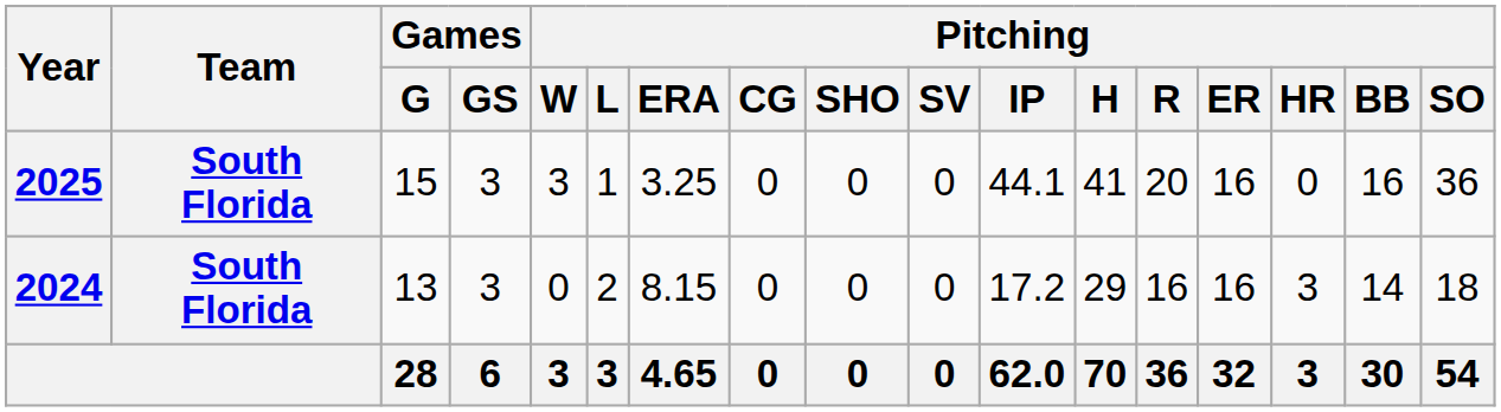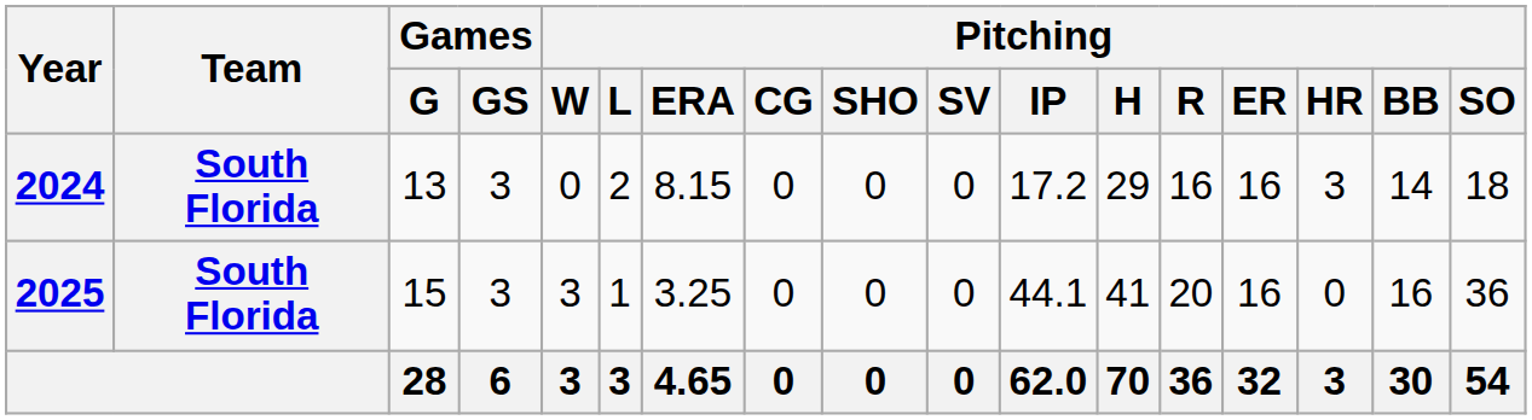 <table class="wikitable" style="text-align:center;">
 <tr>
 <th rowspan="2">Year</th>
 <th rowspan="2">Team</th>
 <th colspan="2">Games</th>
 <th colspan="13">Pitching</th>
 </tr>
 <tr>
 <th>G</th>
 <th>GS</th>
 <th>W</th>
 <th>L</th>
 <th>ERA</th>
 <th>CG</th>
 <th>SHO</th>
 <th>SV</th>
 <th>IP</th>
 <th>H</th>
 <th>R</th>
 <th>ER</th>
 <th>HR</th>
 <th>BB</th>
 <th>SO</th>
 </tr>
 <tr>
+<th><a href='#'>2024</a></th>
+<th><a href='#'>South Florida</a></th>
+<td>13</td>
+<td>3</td>
+<td>0</td>
+<td>2</td>
+<td>8.15</td>
+<td>0</td>
+<td>0</td>
+<td>0</td>
+<td>17.2</td>
+<td>29</td>
+<td>16</td>
+<td>16</td>
+<td>3</td>
+<td>14</td>
+<td>18</td>
+</tr>
+<tr>
 <th><a href='#'>2025</a></th>
 <th><a href='#'>South Florida</a></th>
 <td>15</td>
 <td>3</td>
 <td>3</td>
 <td>1</td>
 <td>3.25</td>
 <td>0</td>
 <td>0</td>
 <td>0</td>
 <td>44.1</td>
 <td>41</td>
 <td>20</td>
 <td>16</td>
 <td>0</td>
 <td>16</td>
 <td>36</td>
-</tr>
-<tr>
-<th><a href='#'>2024</a></th>
-<th><a href='#'>South Florida</a></th>
-<td>13</td>
-<td>3</td>
-<td>0</td>
-<td>2</td>
-<td>8.15</td>
-<td>0</td>
-<td>0</td>
-<td>0</td>
-<td>17.2</td>
-<td>29</td>
-<td>16</td>
-<td>16</td>
-<td>3</td>
-<td>14</td>
-<td>18</td>
 </tr>
 <tr>
 <th align=center colspan="2"></th>
 <th>28</th>
 <th>6</th>
 <th>3</th>
 <th>3</th>
 <th>4.65</th>
 <th>0</th>
 <th>0</th>
 <th>0</th>
 <th>62.0</th>
 <th>70</th>
 <th>36</th>
 <th>32</th>
 <th>3</th>
 <th>30</th>
 <th>54</th>
 </tr>
 </table>
